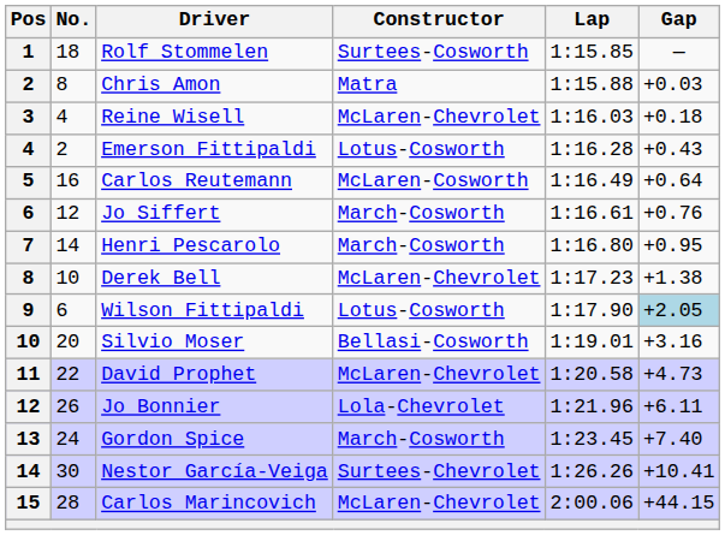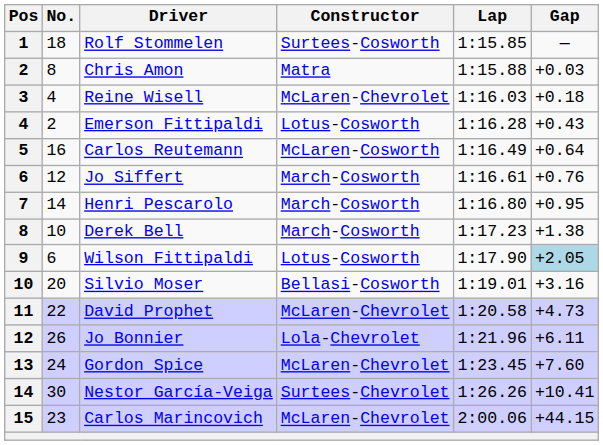 <table class="wikitable" style="font-size: 95%">
 <tr>
 <th>Pos</th>
 <th>No.</th>
 <th>Driver</th>
 <th>Constructor</th>
 <th>Lap</th>
 <th>Gap</th>
 </tr>
 <tr>
 <th>1</th>
 <td>18</td>
 <td> <a href='#'>Rolf Stommelen</a></td>
 <td><a href='#'>Surtees</a>-<a href='#'>Cosworth</a></td>
 <td>1:15.85</td>
 <td align="center">—</td>
 </tr>
 <tr>
 <th>2</th>
 <td>8</td>
 <td> <a href='#'>Chris Amon</a></td>
 <td><a href='#'>Matra</a></td>
 <td>1:15.88</td>
 <td>+0.03</td>
 </tr>
 <tr>
 <th>3</th>
 <td>4</td>
 <td> <a href='#'>Reine Wisell</a></td>
 <td><a href='#'>McLaren</a>-<a href='#'>Chevrolet</a></td>
 <td>1:16.03</td>
 <td>+0.18</td>
 </tr>
 <tr>
 <th>4</th>
 <td>2</td>
 <td> <a href='#'>Emerson Fittipaldi</a></td>
 <td><a href='#'>Lotus</a>-<a href='#'>Cosworth</a></td>
 <td>1:16.28</td>
 <td>+0.43</td>
 </tr>
 <tr>
 <th>5</th>
 <td>16</td>
 <td> <a href='#'>Carlos Reutemann</a></td>
 <td><a href='#'>McLaren</a>-<a href='#'>Cosworth</a></td>
 <td>1:16.49</td>
 <td>+0.64</td>
 </tr>
 <tr>
 <th>6</th>
 <td>12</td>
 <td> <a href='#'>Jo Siffert</a></td>
 <td><a href='#'>March</a>-<a href='#'>Cosworth</a></td>
 <td>1:16.61</td>
 <td>+0.76</td>
 </tr>
 <tr>
 <th>7</th>
 <td>14</td>
 <td> <a href='#'>Henri Pescarolo</a></td>
 <td><a href='#'>March</a>-<a href='#'>Cosworth</a></td>
 <td>1:16.80</td>
 <td>+0.95</td>
 </tr>
 <tr>
 <th>8</th>
 <td>10</td>
 <td> <a href='#'>Derek Bell</a></td>
-<td><a href='#'>McLaren</a>-<a href='#'>Chevrolet</a></td>
+<td><a href='#'>March</a>-<a href='#'>Cosworth</a></td>
 <td>1:17.23</td>
 <td>+1.38</td>
 </tr>
 <tr>
 <th>9</th>
 <td>6</td>
 <td> <a href='#'>Wilson Fittipaldi</a></td>
 <td><a href='#'>Lotus</a>-<a href='#'>Cosworth</a></td>
 <td>1:17.90</td>
 <td style="background: lightblue;">+2.05</td>
 </tr>
 <tr>
 <th>10</th>
 <td>20</td>
 <td> <a href='#'>Silvio Moser</a></td>
 <td><a href='#'>Bellasi</a>-<a href='#'>Cosworth</a></td>
 <td>1:19.01</td>
 <td>+3.16</td>
 </tr>
 <tr style="background-color: #CFCFFF">
 <th>11</th>
 <td>22</td>
 <td> <a href='#'>David Prophet</a></td>
 <td><a href='#'>McLaren</a>-<a href='#'>Chevrolet</a></td>
 <td>1:20.58</td>
 <td>+4.73</td>
 </tr>
 <tr style="background-color: #CFCFFF">
 <th>12</th>
 <td>26</td>
 <td> <a href='#'>Jo Bonnier</a></td>
 <td><a href='#'>Lola</a>-<a href='#'>Chevrolet</a></td>
 <td>1:21.96</td>
 <td>+6.11</td>
 </tr>
 <tr style="background-color: #CFCFFF">
 <th>13</th>
 <td>24</td>
 <td> <a href='#'>Gordon Spice</a></td>
-<td><a href='#'>March</a>-<a href='#'>Cosworth</a></td>
+<td><a href='#'>McLaren</a>-<a href='#'>Chevrolet</a></td>
 <td>1:23.45</td>
-<td>+7.40</td>
+<td>+7.60</td>
 </tr>
 <tr style="background-color: #CFCFFF">
 <th>14</th>
 <td>30</td>
 <td> <a href='#'>Nestor García-Veiga</a></td>
 <td><a href='#'>Surtees</a>-<a href='#'>Chevrolet</a></td>
 <td>1:26.26</td>
 <td>+10.41</td>
 </tr>
 <tr style="background-color: #CFCFFF">
 <th>15</th>
-<td>28</td>
+<td>23</td>
 <td> <a href='#'>Carlos Marincovich</a></td>
 <td><a href='#'>McLaren</a>-<a href='#'>Chevrolet</a></td>
 <td>2:00.06</td>
 <td>+44.15</td>
 </tr>
 <tr>
 <th colspan="6"></th>
 </tr>
 </table>
